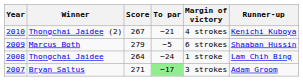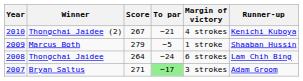 <table class="wikitable" style="font-size:95%">
 <tr>
 <th>Year</th>
 <th>Winner</th>
 <th>Score</th>
 <th>To par</th>
 <th>Margin of<br>victory</th>
 <th>Runner-up</th>
 </tr>
 <tr>
 <td><a href='#'>2010</a></td>
 <td> <a href='#'>Thongchai Jaidee</a> (2)</td>
 <td align=center>267</td>
 <td align=center>−21</td>
 <td>4 strokes</td>
 <td> <a href='#'>Kenichi Kuboya</a></td>
 </tr>
 <tr>
 <td><a href='#'>2009</a></td>
 <td> <a href='#'>Marcus Both</a></td>
 <td align=center>279</td>
 <td align=center>−5</td>
-<td>6 strokes</td>
+<td>1 stroke</td>
 <td> <a href='#'>Shaaban Hussin</a></td>
 </tr>
 <tr>
 <td><a href='#'>2008</a></td>
 <td> <a href='#'>Thongchai Jaidee</a></td>
 <td align=center>264</td>
 <td align=center>−24</td>
-<td>1 stroke</td>
+<td>6 strokes</td>
 <td> <a href='#'>Lam Chih Bing</a></td>
 </tr>
 <tr>
 <td><a href='#'>2007</a></td>
 <td> <a href='#'>Bryan Saltus</a></td>
 <td align=center>271</td>
 <td align=center style="background: lightgreen;">−17</td>
 <td>3 strokes</td>
 <td> <a href='#'>Adam Groom</a></td>
 </tr>
 </table>
